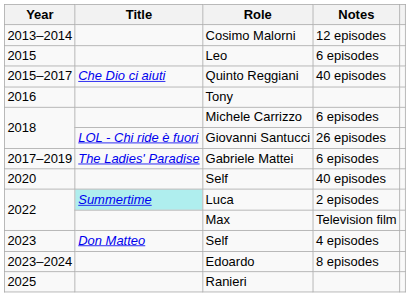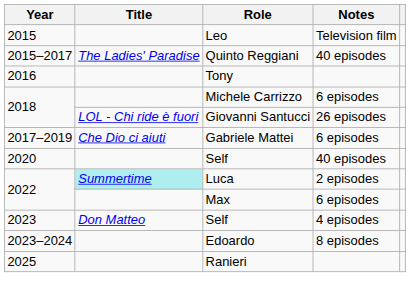 <table class="wikitable sortable">
 <tr>
 <th>Year</th>
 <th>Title</th>
 <th>Role</th>
 <th class="unsortable">Notes</th>
 <th class="unsortable"></th>
 </tr>
 <tr>
-<td>2013–2014</td>
-<td><em></em></td>
-<td>Cosimo Malorni</td>
-<td>12 episodes</td>
-<td></td>
-</tr>
-<tr>
 <td>2015</td>
 <td><em></em></td>
 <td>Leo</td>
-<td>6 episodes</td>
+<td>Television film</td>
 <td></td>
 </tr>
 <tr>
 <td>2015–2017</td>
-<td><em><a href='#'>Che Dio ci aiuti</a></em></td>
+<td><em><a href='#'>The Ladies' Paradise</a></em></td>
 <td>Quinto Reggiani</td>
 <td>40 episodes</td>
 <td></td>
 </tr>
 <tr>
 <td>2016</td>
 <td><em></em></td>
 <td>Tony</td>
 <td></td>
 <td></td>
 </tr>
 <tr>
 <td rowspan="2">2018</td>
 <td><em></em></td>
 <td>Michele Carrizzo</td>
 <td>6 episodes</td>
 <td></td>
 </tr>
 <tr>
 <td><em><a href='#'>LOL - Chi ride è fuori</a></em></td>
 <td>Giovanni Santucci</td>
 <td>26 episodes</td>
 <td></td>
 </tr>
 <tr>
 <td>2017–2019</td>
-<td><em><a href='#'>The Ladies' Paradise</a></em></td>
+<td><em><a href='#'>Che Dio ci aiuti</a></em></td>
 <td>Gabriele Mattei</td>
 <td>6 episodes</td>
 <td></td>
 </tr>
 <tr>
 <td>2020</td>
 <td><em></em></td>
 <td>Self</td>
 <td>40 episodes</td>
 <td></td>
 </tr>
 <tr>
 <td rowspan="2">2022</td>
 <td style="background: paleturquoise;"><em><a href='#'>Summertime</a></em></td>
 <td>Luca</td>
 <td>2 episodes</td>
 <td></td>
 </tr>
 <tr>
 <td><em></em></td>
 <td>Max</td>
-<td>Television film</td>
+<td>6 episodes</td>
 <td></td>
 </tr>
 <tr>
 <td>2023</td>
 <td><em><a href='#'>Don Matteo</a></em></td>
 <td>Self</td>
 <td>4 episodes</td>
 <td></td>
 </tr>
 <tr>
 <td>2023–2024</td>
 <td><em></em></td>
 <td>Edoardo</td>
 <td>8 episodes</td>
 <td></td>
 </tr>
 <tr>
 <td>2025</td>
 <td><em></em></td>
 <td>Ranieri</td>
 <td></td>
 <td></td>
 </tr>
 </table>
